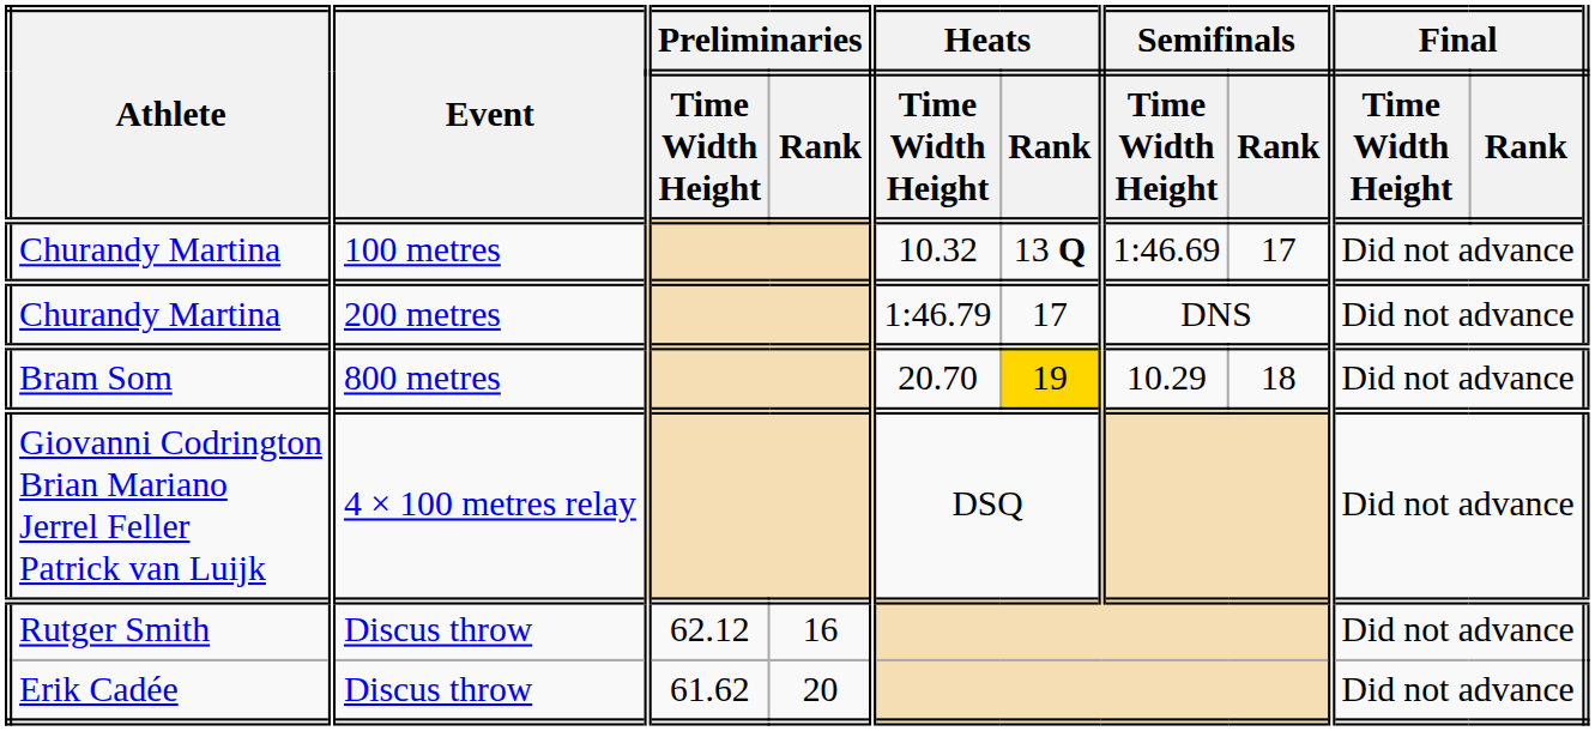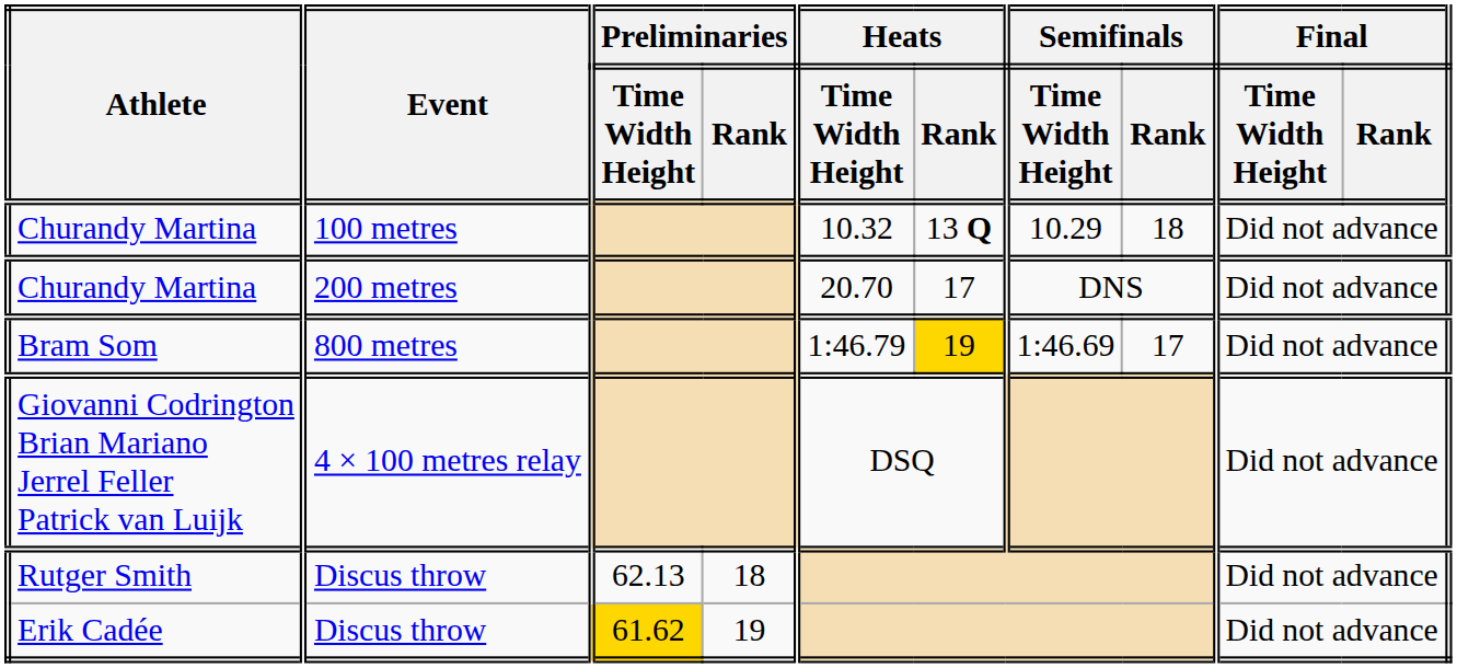 <table class=wikitable style="font-size:90%; border: double;">
 <tr>
 <th rowspan="2" style="border-right:double">Athlete</th>
 <th rowspan="2" style="border-right:double">Event</th>
 <th colspan="2" style="border-right:double; border-bottom:double;">Preliminaries</th>
 <th colspan="2" style="border-right:double; border-bottom:double;">Heats</th>
 <th colspan="2" style="border-right:double; border-bottom:double;">Semifinals</th>
 <th colspan="2" style="border-right:double; border-bottom:double;">Final</th>
 </tr>
 <tr>
 <th>Time<br>Width<br>Height</th>
 <th style="border-right:double">Rank</th>
 <th>Time<br>Width<br>Height</th>
 <th style="border-right:double">Rank</th>
 <th>Time<br>Width<br>Height</th>
 <th style="border-right:double">Rank</th>
 <th>Time<br>Width<br>Height</th>
 <th style="border-right:double">Rank</th>
 </tr>
 <tr style="border-top: double;">
 <td style="border-right:double"><a href='#'>Churandy Martina</a></td>
 <td style="border-right:double"><a href='#'>100 metres</a></td>
 <td style="border-right:double" colspan= 2 bgcolor="wheat"></td>
 <td align=center>10.32</td>
 <td align=center style="border-right:double">13 <strong>Q</strong></td>
-<td align=center>1:46.69</td>
-<td align=center style="border-right:double">17</td>
+<td align=center>10.29</td>
+<td align=center style="border-right:double">18</td>
 <td colspan="2" align=center>Did not advance</td>
 </tr>
 <tr style="border-top: double;">
 <td style="border-right:double"><a href='#'>Churandy Martina</a></td>
 <td style="border-right:double"><a href='#'>200 metres</a></td>
 <td style="border-right:double" colspan= 2 bgcolor="wheat"></td>
-<td align=center>1:46.79</td>
+<td align=center>20.70</td>
 <td align=center style="border-right:double">17</td>
 <td align=center colspan=2 style="border-right:double">DNS</td>
 <td colspan="2" align=center>Did not advance</td>
 </tr>
 <tr style="border-top: double;">
 <td style="border-right:double"><a href='#'>Bram Som</a></td>
 <td style="border-right:double"><a href='#'>800 metres</a></td>
 <td style="border-right:double" colspan= 2 bgcolor="wheat"></td>
-<td align=center>20.70</td>
+<td align=center>1:46.79</td>
 <td align=center style="background: gold; border-right:double">19</td>
-<td align=center>10.29</td>
-<td align=center style="border-right:double">18</td>
+<td align=center>1:46.69</td>
+<td align=center style="border-right:double">17</td>
 <td colspan="2" align=center>Did not advance</td>
 </tr>
 <tr style="border-top: double;">
 <td style="border-right:double"><a href='#'>Giovanni Codrington</a><br><a href='#'>Brian Mariano</a><br><a href='#'>Jerrel Feller</a><br><a href='#'>Patrick van Luijk</a><br></td>
 <td style="border-right:double"><a href='#'>4 × 100 metres relay</a></td>
 <td style="border-right:double" colspan= 2 bgcolor="wheat"></td>
 <td align=center colspan=2 style="border-right:double">DSQ</td>
 <td style="border-right:double" colspan= 2 bgcolor="wheat"></td>
 <td colspan="2" align=center>Did not advance</td>
 </tr>
 <tr style="border-top: double;">
 <td style="border-right:double"><a href='#'>Rutger Smith</a></td>
 <td style="border-right:double"><a href='#'>Discus throw</a></td>
-<td align=center>62.12</td>
-<td align=center style="border-right:double">16</td>
+<td align=center>62.13</td>
+<td align=center style="border-right:double">18</td>
 <td style="border-right:double" colspan= 4 bgcolor="wheat"></td>
 <td colspan="2" align=center>Did not advance</td>
 </tr>
 <tr>
 <td style="border-right:double"><a href='#'>Erik Cadée</a></td>
 <td style="border-right:double"><a href='#'>Discus throw</a></td>
-<td align=center>61.62</td>
-<td align=center style="border-right:double">20</td>
+<td align=center style="background: gold;">61.62</td>
+<td align=center style="border-right:double">19</td>
 <td style="border-right:double" colspan= 4 bgcolor="wheat"></td>
 <td colspan="2" align=center>Did not advance</td>
 </tr>
 </table>
